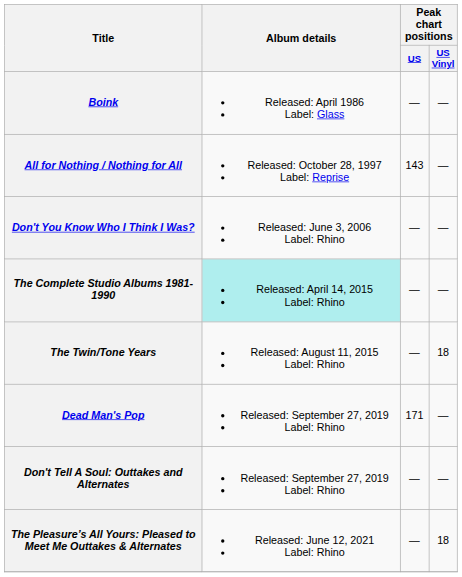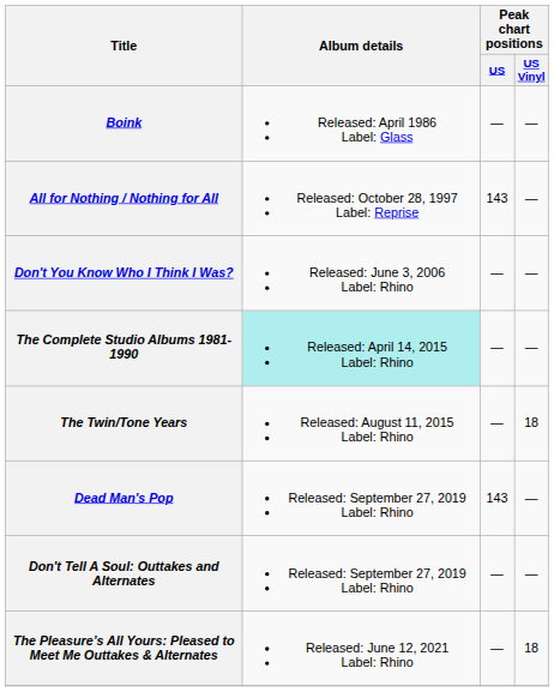 <table class="wikitable plainrowheaders" style="text-align:center;">
 <tr>
 <th rowspan="2" style="width:18em;">Title</th>
 <th rowspan="2" style="width:18em;">Album details</th>
 <th colspan="2">Peak chart positions</th>
 </tr>
 <tr>
 <th style="width:2.5em;font-size:90%"><a href='#'>US</a><br></th>
 <th style="width:2.5em;font-size:90%"><a href='#'>US<br>Vinyl</a><br></th>
 </tr>
 <tr>
 <th scope="row"><em><a href='#'>Boink</a></em></th>
 <td><br><ul><li>Released: April 1986</li><li>Label: <a href='#'>Glass</a></li></ul></td>
 <td>—</td>
 <td>—</td>
 </tr>
 <tr>
 <th scope="row"><em><a href='#'>All for Nothing / Nothing for All</a></em></th>
 <td><br><ul><li>Released: October 28, 1997</li><li>Label: <a href='#'>Reprise</a></li></ul></td>
 <td>143</td>
 <td>—</td>
 </tr>
 <tr>
 <th scope="row"><em><a href='#'>Don't You Know Who I Think I Was?</a></em></th>
 <td><br><ul><li>Released: June 3, 2006</li><li>Label: Rhino</li></ul></td>
 <td>—</td>
 <td>—</td>
 </tr>
 <tr>
 <th scope="row"><em>The Complete Studio Albums 1981-1990</em></th>
 <td style="background: paleturquoise;"><br><ul><li>Released: April 14, 2015</li><li>Label: Rhino</li></ul></td>
 <td>—</td>
 <td>—</td>
 </tr>
 <tr>
 <th scope="row"><em>The Twin/Tone Years</em></th>
 <td><br><ul><li>Released: August 11, 2015</li><li>Label: Rhino</li></ul></td>
 <td>—</td>
 <td>18</td>
 </tr>
 <tr>
 <th scope="row"><em><a href='#'>Dead Man's Pop</a></em></th>
 <td><br><ul><li>Released: September 27, 2019</li><li>Label: Rhino</li></ul></td>
-<td>171</td>
+<td>143</td>
 <td>—</td>
 </tr>
 <tr>
 <th scope="row"><em>Don't Tell A Soul: Outtakes and Alternates</em></th>
 <td><br><ul><li>Released: September 27, 2019</li><li>Label: Rhino</li></ul></td>
 <td>—</td>
 <td>—</td>
 </tr>
 <tr>
 <th scope="row"><em>The Pleasure’s All Yours: Pleased to Meet Me Outtakes & Alternates</em></th>
 <td><br><ul><li>Released: June 12, 2021</li><li>Label: Rhino</li></ul></td>
 <td>—</td>
 <td>18</td>
 </tr>
 <tr>
 </tr>
 </table>
